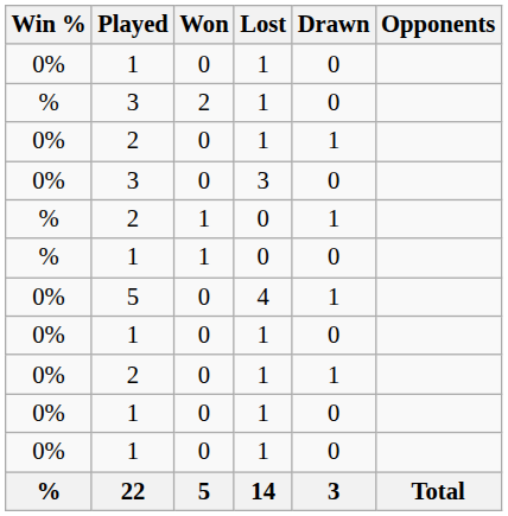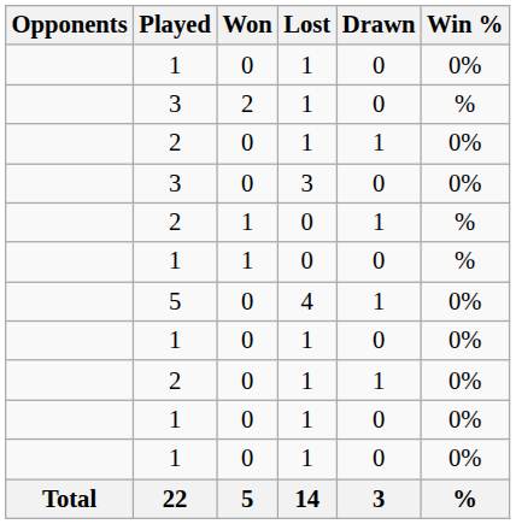 <table class="sortable wikitable" style="text-align: center;">
 <tr>
-<th>Win %</th>
+<th>Opponents</th>
 <th>Played</th>
 <th>Won</th>
 <th>Lost</th>
 <th>Drawn</th>
-<th>Opponents</th>
+<th>Win %</th>
 </tr>
 <tr>
-<td>0%</td>
+<td align="left"></td>
 <td>1</td>
 <td>0</td>
 <td>1</td>
 <td>0</td>
-<td align="left"></td>
+<td>0%</td>
 </tr>
 <tr>
-<td>%</td>
+<td align="left"></td>
 <td>3</td>
 <td>2</td>
 <td>1</td>
 <td>0</td>
-<td align="left"></td>
+<td>%</td>
 </tr>
 <tr>
-<td>0%</td>
+<td align="left"></td>
 <td>2</td>
 <td>0</td>
 <td>1</td>
 <td>1</td>
-<td align="left"></td>
+<td>0%</td>
 </tr>
 <tr>
-<td>0%</td>
+<td align="left"></td>
 <td>3</td>
 <td>0</td>
 <td>3</td>
 <td>0</td>
-<td align="left"></td>
+<td>0%</td>
 </tr>
 <tr>
-<td>%</td>
+<td align="left"></td>
 <td>2</td>
 <td>1</td>
 <td>0</td>
 <td>1</td>
-<td align="left"></td>
+<td>%</td>
 </tr>
 <tr>
-<td>%</td>
+<td align="left"></td>
 <td>1</td>
 <td>1</td>
 <td>0</td>
 <td>0</td>
-<td align="left"></td>
+<td>%</td>
 </tr>
 <tr>
-<td>0%</td>
+<td align="left"></td>
 <td>5</td>
 <td>0</td>
 <td>4</td>
 <td>1</td>
-<td align="left"></td>
+<td>0%</td>
 </tr>
 <tr>
-<td>0%</td>
+<td align="left"></td>
 <td>1</td>
 <td>0</td>
 <td>1</td>
 <td>0</td>
-<td align="left"></td>
+<td>0%</td>
 </tr>
 <tr>
-<td>0%</td>
+<td align="left"></td>
 <td>2</td>
 <td>0</td>
 <td>1</td>
 <td>1</td>
-<td align="left"></td>
+<td>0%</td>
 </tr>
 <tr>
-<td>0%</td>
+<td align="left"></td>
 <td>1</td>
 <td>0</td>
 <td>1</td>
 <td>0</td>
-<td align="left"></td>
+<td>0%</td>
 </tr>
 <tr>
-<td>0%</td>
+<td align="left"></td>
 <td>1</td>
 <td>0</td>
 <td>1</td>
 <td>0</td>
-<td align="left"></td>
+<td>0%</td>
 </tr>
 <tr>
-<th><strong>%</strong></th>
+<th><strong>Total</strong></th>
 <th><strong>22</strong></th>
 <th><strong>5</strong></th>
 <th><strong>14</strong></th>
 <th><strong>3</strong></th>
-<th><strong>Total</strong></th>
+<th><strong>%</strong></th>
 </tr>
 </table>
